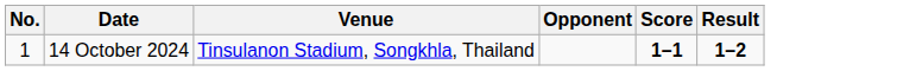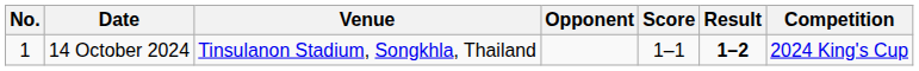 <table class="wikitable sortable">
 <tr>
 <th scope="col">No.</th>
 <th scope="col">Date</th>
 <th scope="col">Venue</th>
 <th scope="col">Opponent</th>
 <th scope="col">Score</th>
 <th scope="col">Result</th>
+<th scope="col">Competition</th>
 </tr>
 <tr>
 <td align="center">1</td>
 <td>14 October 2024</td>
 <td><a href='#'>Tinsulanon Stadium</a>, <a href='#'>Songkhla</a>, Thailand</td>
 <td></td>
-<td align="center"><strong>1–1</strong></td>
+<td align="center">1–1</td>
 <td align="center"><strong>1–2</strong></td>
+<td><a href='#'>2024 King's Cup</a></td>
 </tr>
 </table>
